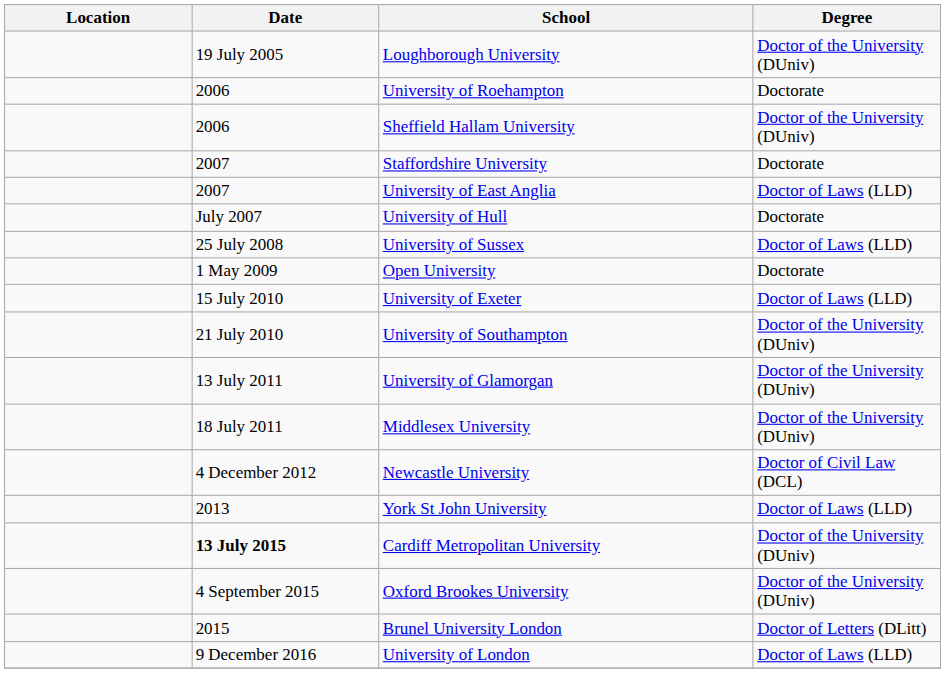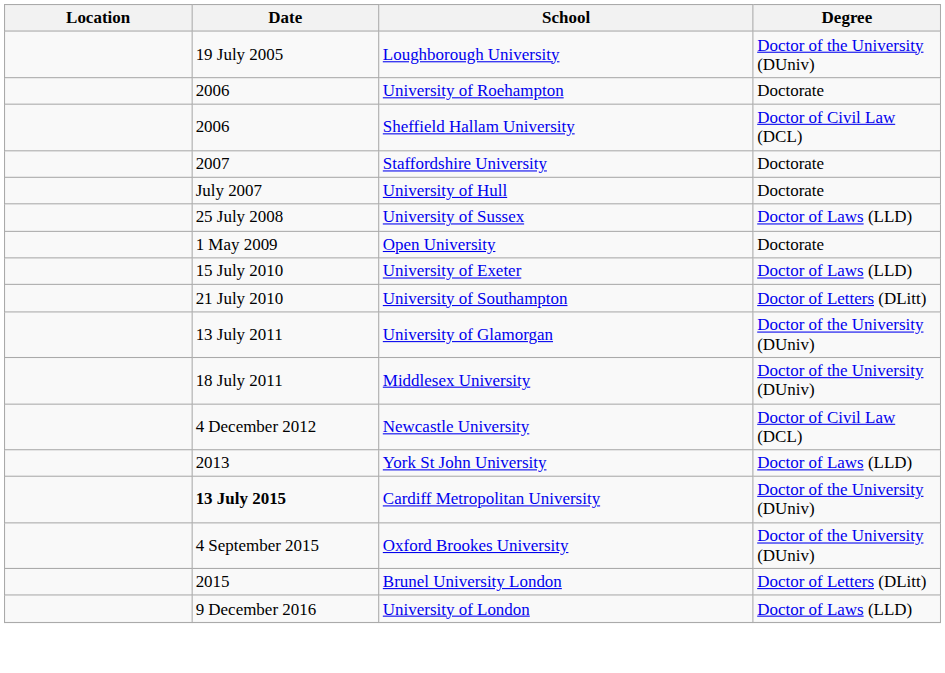 <table class="wikitable" style="width:100%;">
 <tr>
 <th style="width:20%;">Location</th>
 <th style="width:20%;">Date</th>
 <th style="width:40%;">School</th>
 <th style="width:20%;">Degree</th>
 </tr>
 <tr>
 <td></td>
 <td>19 July 2005</td>
 <td><a href='#'>Loughborough University</a></td>
 <td><a href='#'>Doctor of the University</a> (DUniv)  </td>
 </tr>
 <tr>
 <td></td>
 <td>2006</td>
 <td><a href='#'>University of Roehampton</a></td>
 <td>Doctorate  </td>
 </tr>
 <tr>
 <td></td>
 <td>2006</td>
 <td><a href='#'>Sheffield Hallam University</a></td>
-<td><a href='#'>Doctor of the University</a> (DUniv)  </td>
+<td><a href='#'>Doctor of Civil Law</a> (DCL)  </td>
 </tr>
 <tr>
 <td></td>
 <td>2007</td>
 <td><a href='#'>Staffordshire University</a></td>
 <td>Doctorate  </td>
-</tr>
-<tr>
-<td></td>
-<td>2007</td>
-<td><a href='#'>University of East Anglia</a></td>
-<td><a href='#'>Doctor of Laws</a> (LLD)  </td>
 </tr>
 <tr>
 <td></td>
 <td>July 2007</td>
 <td><a href='#'>University of Hull</a></td>
 <td>Doctorate  </td>
 </tr>
 <tr>
 <td></td>
 <td>25 July 2008</td>
 <td><a href='#'>University of Sussex</a></td>
 <td><a href='#'>Doctor of Laws</a> (LLD) </td>
 </tr>
 <tr>
 <td></td>
 <td>1 May 2009</td>
 <td><a href='#'>Open University</a></td>
 <td>Doctorate  </td>
 </tr>
 <tr>
 <td></td>
 <td>15 July 2010</td>
 <td><a href='#'>University of Exeter</a></td>
 <td><a href='#'>Doctor of Laws</a> (LLD)  </td>
 </tr>
 <tr>
 <td></td>
 <td>21 July 2010</td>
 <td><a href='#'>University of Southampton</a></td>
-<td><a href='#'>Doctor of the University</a> (DUniv)  </td>
+<td><a href='#'>Doctor of Letters</a> (DLitt) </td>
 </tr>
 <tr>
 <td></td>
 <td>13 July 2011</td>
 <td><a href='#'>University of Glamorgan</a></td>
 <td><a href='#'>Doctor of the University</a> (DUniv) </td>
 </tr>
 <tr>
 <td></td>
 <td>18 July 2011</td>
 <td><a href='#'>Middlesex University</a></td>
 <td><a href='#'>Doctor of the University</a> (DUniv)  </td>
 </tr>
 <tr>
 <td></td>
 <td>4 December 2012</td>
 <td><a href='#'>Newcastle University</a></td>
 <td><a href='#'>Doctor of Civil Law</a> (DCL)  </td>
 </tr>
 <tr>
 <td></td>
 <td>2013</td>
 <td><a href='#'>York St John University</a></td>
 <td><a href='#'>Doctor of Laws</a> (LLD)  </td>
 </tr>
 <tr>
 <td></td>
 <td><strong>13 July 2015</strong></td>
 <td><a href='#'>Cardiff Metropolitan University</a></td>
 <td><a href='#'>Doctor of the University</a> (DUniv)  </td>
 </tr>
 <tr>
 <td></td>
 <td>4 September 2015</td>
 <td><a href='#'>Oxford Brookes University</a></td>
 <td><a href='#'>Doctor of the University</a> (DUniv)  </td>
 </tr>
 <tr>
 <td></td>
 <td>2015</td>
 <td><a href='#'>Brunel University London</a></td>
 <td><a href='#'>Doctor of Letters</a> (DLitt)  </td>
 </tr>
 <tr>
 <td></td>
 <td>9 December 2016</td>
 <td><a href='#'>University of London</a></td>
 <td><a href='#'>Doctor of Laws</a> (LLD)  </td>
 </tr>
 <tr>
 </tr>
 </table>
